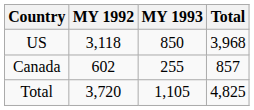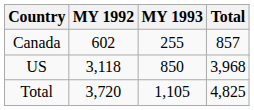 <table class="wikitable" Style="text-align:center">
 <tr>
 <th>Country</th>
 <th>MY 1992</th>
 <th>MY 1993</th>
 <th>Total</th>
 </tr>
 <tr>
+<td>Canada</td>
+<td>602</td>
+<td>255</td>
+<td>857</td>
+</tr>
+<tr>
 <td>US</td>
 <td>3,118</td>
 <td>850</td>
 <td>3,968</td>
-</tr>
-<tr>
-<td>Canada</td>
-<td>602</td>
-<td>255</td>
-<td>857</td>
 </tr>
 <tr>
 <td>Total</td>
 <td>3,720</td>
 <td>1,105</td>
 <td>4,825</td>
 </tr>
 </table>
